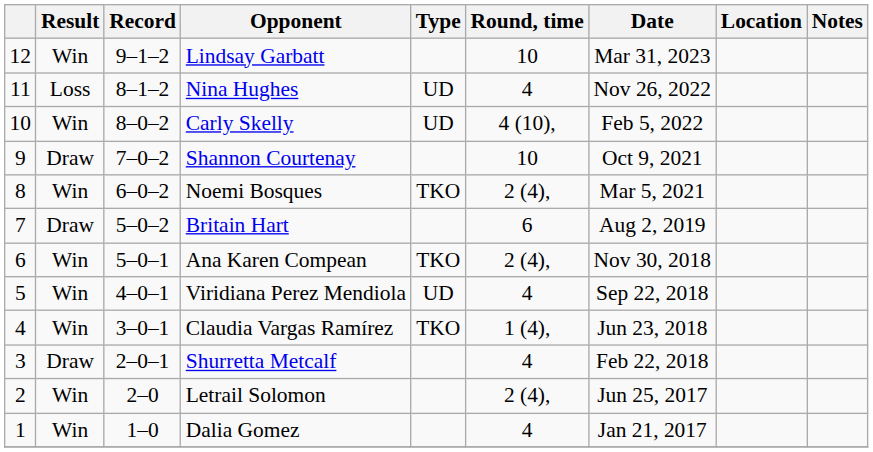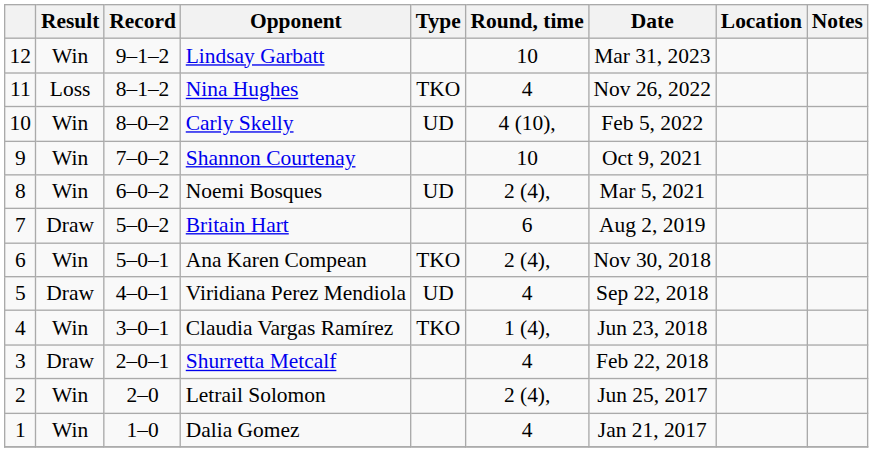 <table class="wikitable" style="text-align:center">
 <tr>
 <th></th>
 <th>Result</th>
 <th>Record</th>
 <th>Opponent</th>
 <th>Type</th>
 <th>Round, time</th>
 <th>Date</th>
 <th>Location</th>
 <th>Notes</th>
 </tr>
 <tr>
 <td>12</td>
 <td>Win</td>
 <td>9–1–2</td>
 <td align=left><a href='#'>Lindsay Garbatt</a></td>
 <td></td>
 <td>10</td>
 <td>Mar 31, 2023</td>
 <td align=left></td>
 <td></td>
 </tr>
 <tr>
 <td>11</td>
 <td>Loss</td>
 <td>8–1–2</td>
 <td align=left><a href='#'>Nina Hughes</a></td>
-<td>UD</td>
+<td>TKO</td>
 <td>4</td>
 <td>Nov 26, 2022</td>
 <td align=left></td>
 <td align=left></td>
 </tr>
 <tr>
 <td>10</td>
 <td>Win</td>
 <td>8–0–2</td>
 <td align=left><a href='#'>Carly Skelly</a></td>
 <td>UD</td>
 <td>4 (10), </td>
 <td>Feb 5, 2022</td>
 <td align=left></td>
 <td align=left></td>
 </tr>
 <tr>
 <td>9</td>
-<td>Draw</td>
+<td>Win</td>
 <td>7–0–2</td>
 <td align=left><a href='#'>Shannon Courtenay</a></td>
 <td></td>
 <td>10</td>
 <td>Oct 9, 2021</td>
 <td align=left></td>
 <td align=left></td>
 </tr>
 <tr>
 <td>8</td>
 <td>Win</td>
 <td>6–0–2</td>
 <td align=left>Noemi Bosques</td>
-<td>TKO</td>
+<td>UD</td>
 <td>2 (4), </td>
 <td>Mar 5, 2021</td>
 <td align=left></td>
 <td></td>
 </tr>
 <tr>
 <td>7</td>
 <td>Draw</td>
 <td>5–0–2</td>
 <td align=left><a href='#'>Britain Hart</a></td>
 <td></td>
 <td>6</td>
 <td>Aug 2, 2019</td>
 <td align=left></td>
 <td></td>
 </tr>
 <tr>
 <td>6</td>
 <td>Win</td>
 <td>5–0–1</td>
 <td align=left>Ana Karen Compean</td>
 <td>TKO</td>
 <td>2 (4), </td>
 <td>Nov 30, 2018</td>
 <td align=left></td>
 <td></td>
 </tr>
 <tr>
 <td>5</td>
-<td>Win</td>
+<td>Draw</td>
 <td>4–0–1</td>
 <td align=left>Viridiana Perez Mendiola</td>
 <td>UD</td>
 <td>4</td>
 <td>Sep 22, 2018</td>
 <td align=left></td>
 <td></td>
 </tr>
 <tr>
 <td>4</td>
 <td>Win</td>
 <td>3–0–1</td>
 <td align=left>Claudia Vargas Ramírez</td>
 <td>TKO</td>
 <td>1 (4), </td>
 <td>Jun 23, 2018</td>
 <td align=left></td>
 <td></td>
 </tr>
 <tr>
 <td>3</td>
 <td>Draw</td>
 <td>2–0–1</td>
 <td align=left><a href='#'>Shurretta Metcalf</a></td>
 <td></td>
 <td>4</td>
 <td>Feb 22, 2018</td>
 <td align=left></td>
 <td></td>
 </tr>
 <tr>
 <td>2</td>
 <td>Win</td>
 <td>2–0</td>
 <td align=left>Letrail Solomon</td>
 <td></td>
 <td>2 (4), </td>
 <td>Jun 25, 2017</td>
 <td align=left></td>
 <td></td>
 </tr>
 <tr>
 <td>1</td>
 <td>Win</td>
 <td>1–0</td>
 <td align=left>Dalia Gomez</td>
 <td></td>
 <td>4</td>
 <td>Jan 21, 2017</td>
 <td align=left></td>
 <td></td>
 </tr>
 <tr>
 </tr>
 </table>
